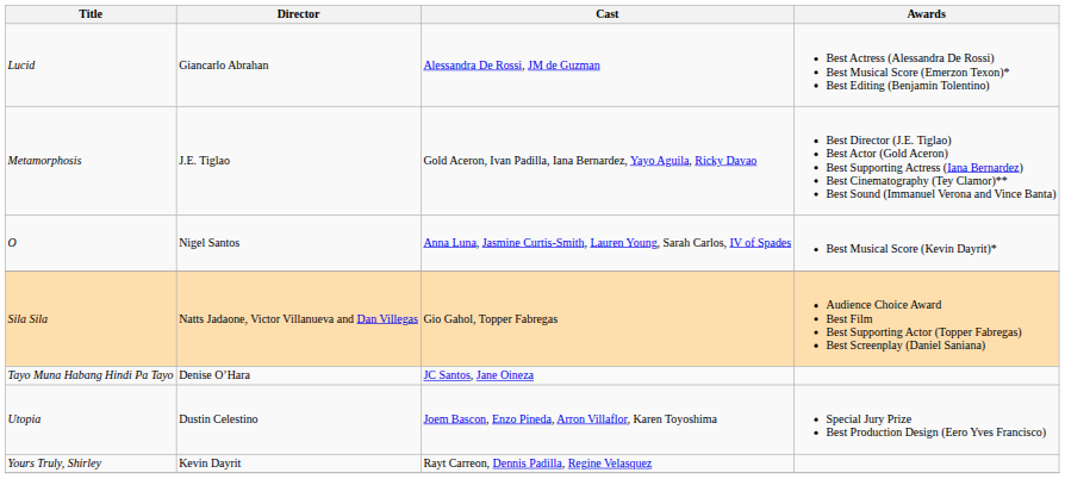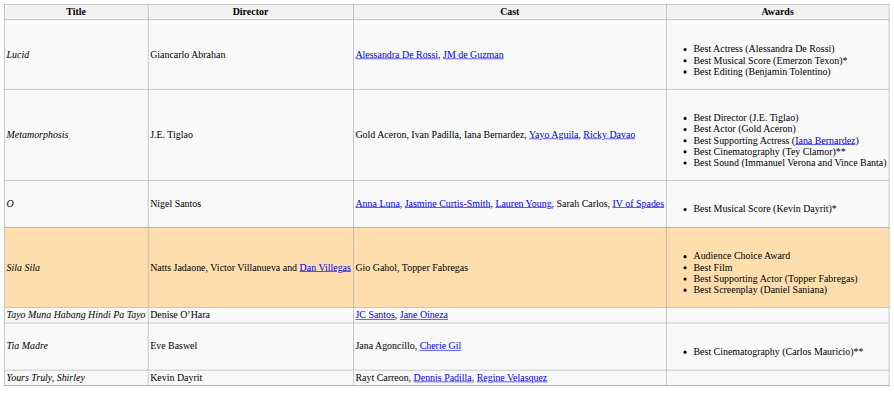 <table class="wikitable">
 <tr>
 <th>Title</th>
 <th>Director</th>
 <th>Cast</th>
 <th>Awards</th>
 </tr>
 <tr>
 <td><em>Lucid</em></td>
 <td>Giancarlo Abrahan</td>
 <td><a href='#'>Alessandra De Rossi</a>, <a href='#'>JM de Guzman</a></td>
 <td><br><ul><li>Best Actress (Alessandra De Rossi)</li><li>Best Musical Score (Emerzon Texon)*</li><li>Best Editing (Benjamin Tolentino)</li></ul></td>
 </tr>
 <tr>
 <td><em>Metamorphosis</em></td>
 <td>J.E. Tiglao</td>
 <td>Gold Aceron, Ivan Padilla, Iana Bernardez, <a href='#'>Yayo Aguila</a>, <a href='#'>Ricky Davao</a></td>
 <td><br><ul><li>Best Director (J.E. Tiglao)</li><li>Best Actor (Gold Aceron)</li><li>Best Supporting Actress (<a href='#'>Iana Bernardez</a>)</li><li>Best Cinematography (Tey Clamor)**</li><li>Best Sound (Immanuel Verona and Vince Banta)</li></ul></td>
 </tr>
 <tr>
 <td><em>O</em></td>
 <td>Nigel Santos</td>
 <td><a href='#'>Anna Luna</a>, <a href='#'>Jasmine Curtis-Smith</a>, <a href='#'>Lauren Young</a>, Sarah Carlos, <a href='#'>IV of Spades</a></td>
 <td><br><ul><li>Best Musical Score (Kevin Dayrit)*</li></ul></td>
 </tr>
 <tr>
 </tr>
 <tr style="background:#FFDEAD;">
 <td><em>Sila Sila</em></td>
 <td>Natts Jadaone, Victor Villanueva and <a href='#'>Dan Villegas</a></td>
 <td>Gio Gahol, Topper Fabregas</td>
 <td><br><ul><li>Audience Choice Award</li><li>Best Film</li><li>Best Supporting Actor (Topper Fabregas)</li><li>Best Screenplay (Daniel Saniana)</li></ul></td>
 </tr>
 <tr>
 <td><em>Tayo Muna Habang Hindi Pa Tayo</em></td>
 <td>Denise O’Hara</td>
 <td><a href='#'>JC Santos</a>, <a href='#'>Jane Oineza</a></td>
 <td></td>
 </tr>
 <tr>
-<td><em>Utopia</em></td>
-<td>Dustin Celestino</td>
-<td><a href='#'>Joem Bascon</a>, <a href='#'>Enzo Pineda</a>, <a href='#'>Arron Villaflor</a>, Karen Toyoshima</td>
-<td><br><ul><li>Special Jury Prize</li><li>Best Production Design (Eero Yves Francisco)</li></ul></td>
+<td><em>Tia Madre</em></td>
+<td>Eve Baswel</td>
+<td>Jana Agoncillo, <a href='#'>Cherie Gil</a></td>
+<td><br><ul><li>Best Cinematography (Carlos Mauricio)**</li></ul></td>
 </tr>
 <tr>
 <td><em>Yours Truly, Shirley</em></td>
 <td>Kevin Dayrit</td>
 <td>Rayt Carreon, <a href='#'>Dennis Padilla</a>, <a href='#'>Regine Velasquez</a></td>
 <td></td>
 </tr>
 <tr>
 </tr>
 </table>
